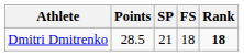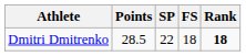 <table class="wikitable" border="1" style="font-size:90%">
 <tr>
 <th>Athlete</th>
 <th>Points</th>
 <th>SP</th>
 <th>FS</th>
 <th>Rank</th>
 </tr>
 <tr align=center>
 <td align=left><a href='#'>Dmitri Dmitrenko</a></td>
 <td>28.5</td>
-<td>21</td>
+<td>22</td>
 <td>18</td>
 <td><strong>18</strong></td>
 </tr>
 </table>
